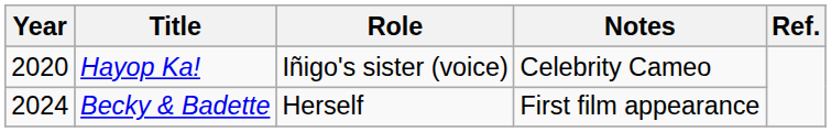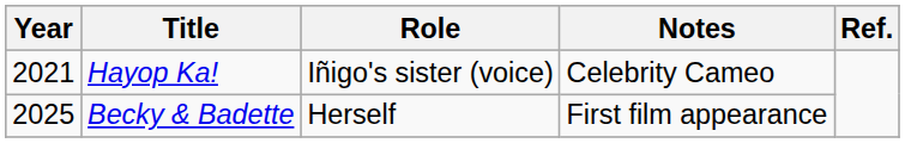 <table class="wikitable" style="font-size:90%;">
 <tr>
 <th>Year</th>
 <th>Title</th>
 <th>Role</th>
 <th>Notes</th>
 <th>Ref.</th>
 </tr>
 <tr>
-<td>2020</td>
+<td>2021</td>
 <td><em><a href='#'>Hayop Ka!</a></em></td>
 <td>Iñigo's sister (voice)</td>
 <td>Celebrity Cameo</td>
 </tr>
 <tr>
-<td>2024</td>
+<td>2025</td>
 <td><em><a href='#'>Becky & Badette</a></em></td>
 <td>Herself</td>
 <td>First film appearance</td>
 </tr>
 </table>
